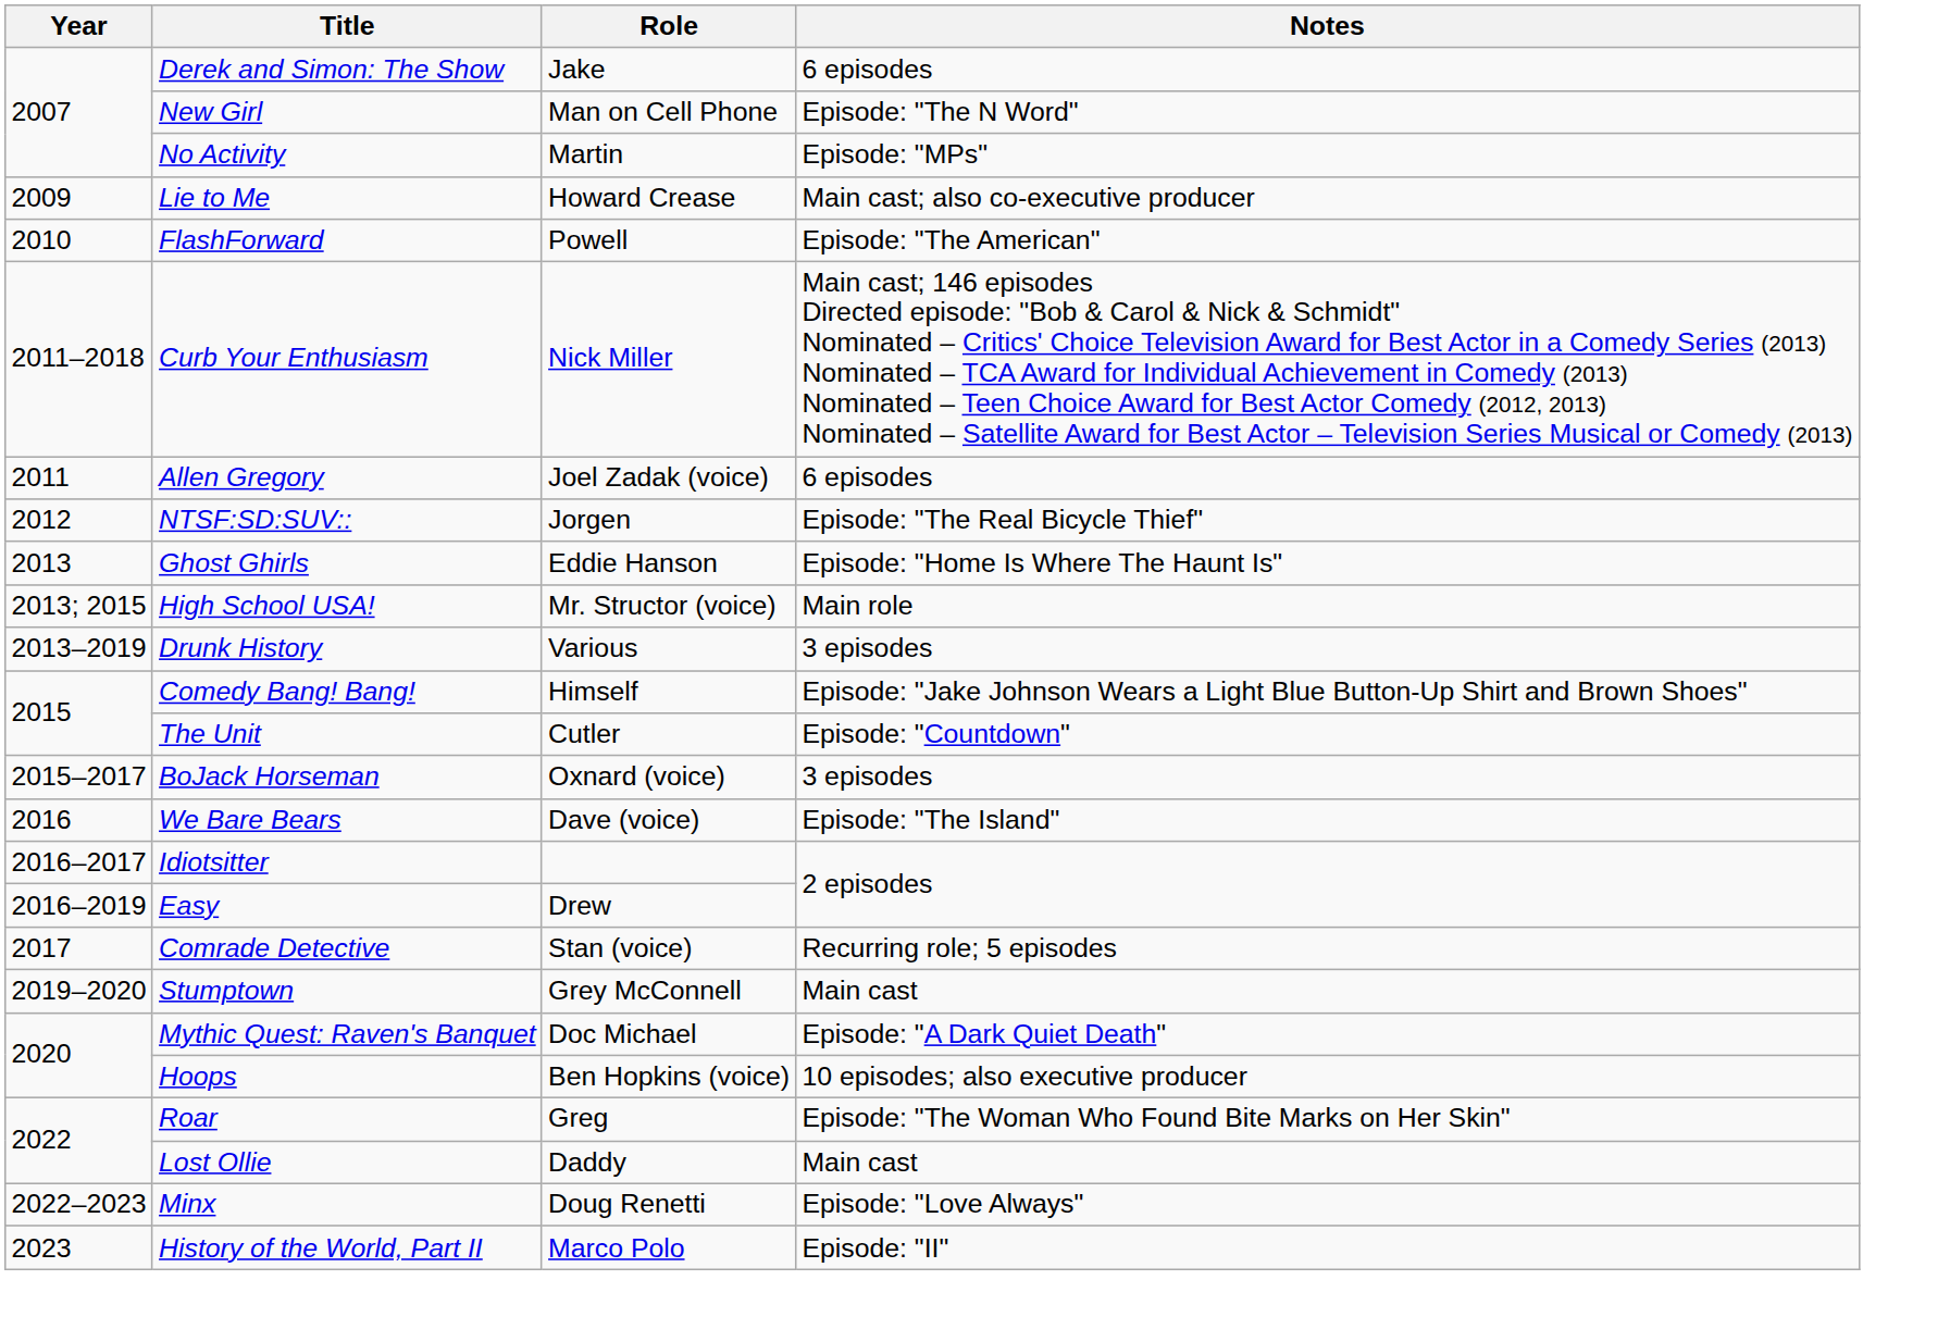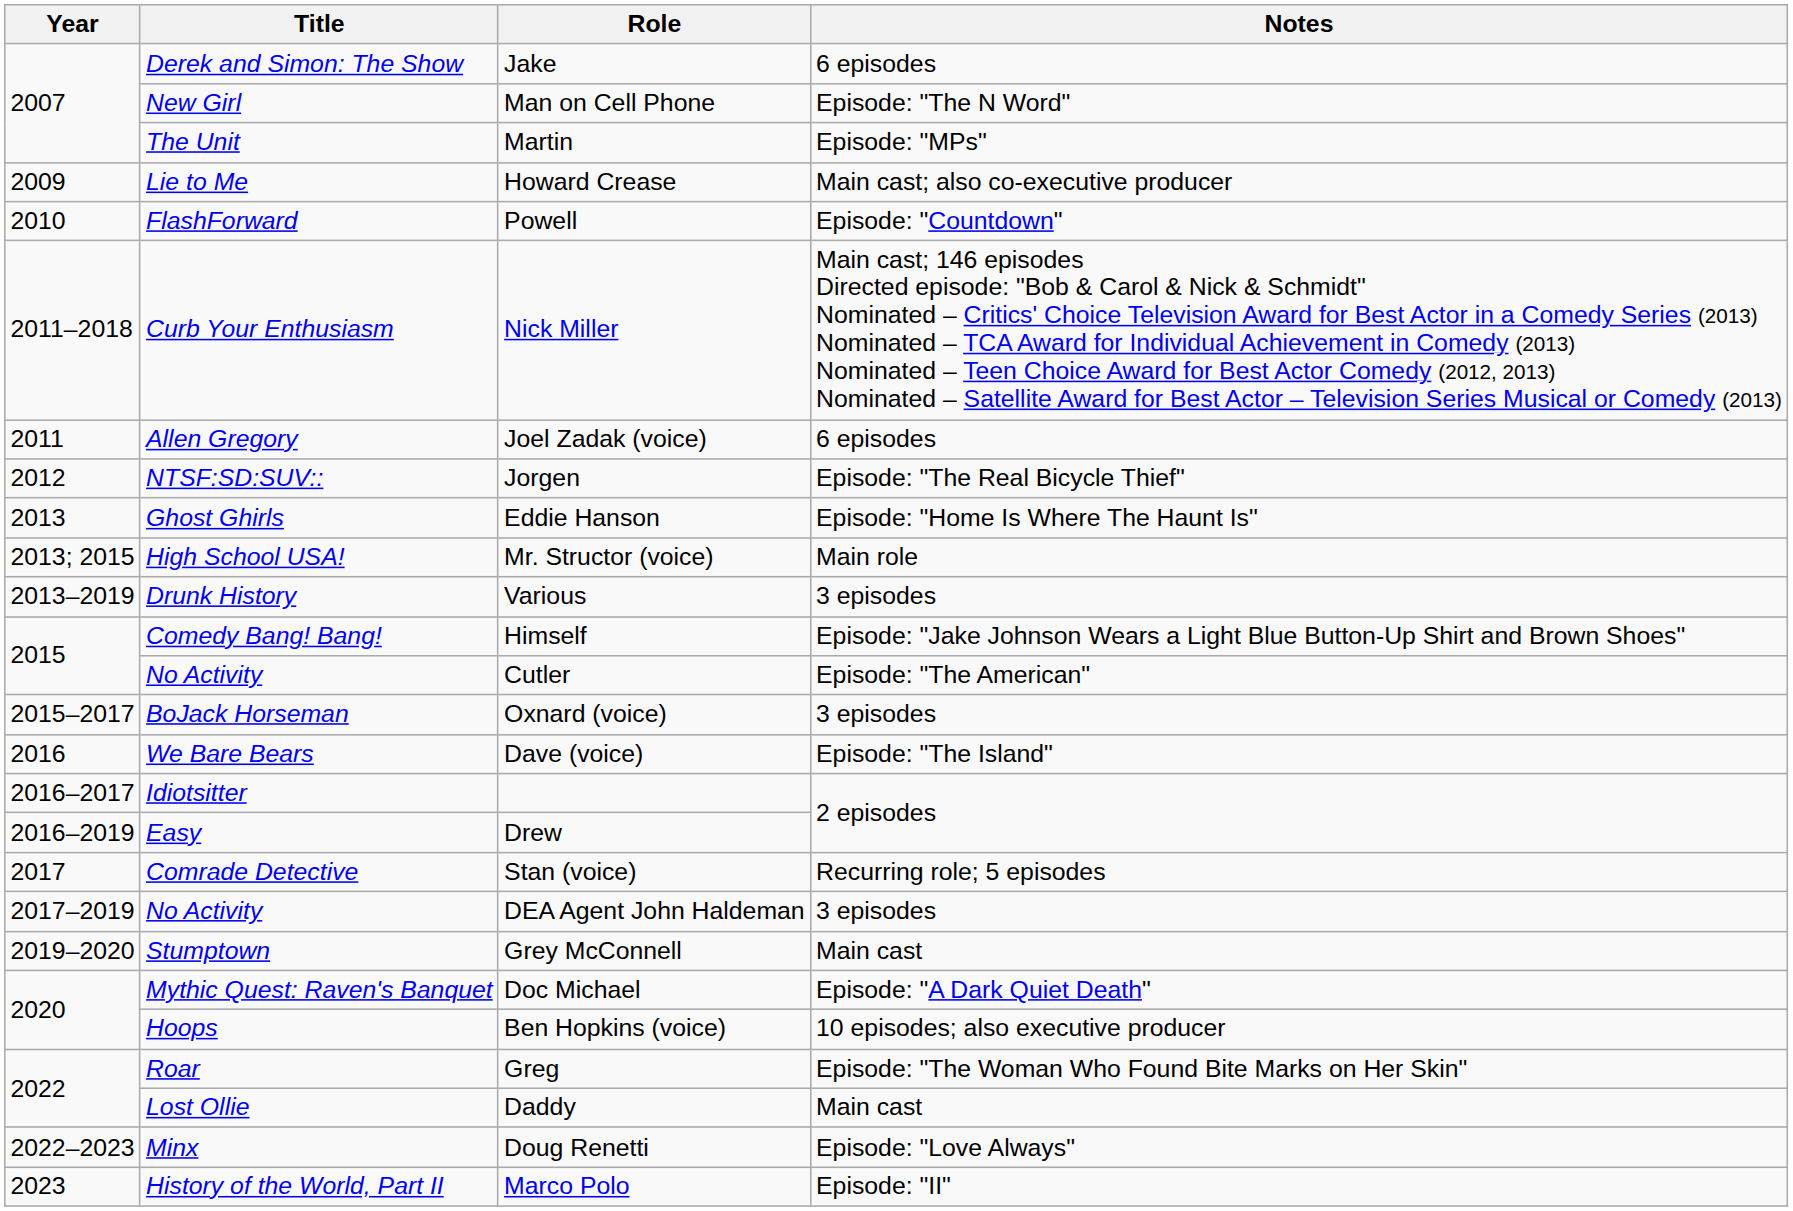 <table class="wikitable sortable plainrowheaders">
 <tr>
 <th scope="col">Year</th>
 <th scope="col">Title</th>
 <th scope="col">Role</th>
 <th scope="col" class="unsortable">Notes</th>
 </tr>
 <tr>
 <td rowspan="3">2007</td>
 <td><em><a href='#'>Derek and Simon: The Show</a></em></td>
 <td>Jake</td>
 <td>6 episodes</td>
 </tr>
 <tr>
 <td><em><a href='#'>New Girl</a></em></td>
 <td>Man on Cell Phone</td>
 <td>Episode: "The N Word"</td>
 </tr>
 <tr>
-<td><em><a href='#'>No Activity</a></em></td>
+<td><em><a href='#'>The Unit</a></em></td>
 <td>Martin</td>
 <td>Episode: "MPs"</td>
 </tr>
 <tr>
 <td>2009</td>
 <td><em><a href='#'>Lie to Me</a></em></td>
 <td>Howard Crease</td>
 <td>Main cast; also co-executive producer</td>
 </tr>
 <tr>
 <td>2010</td>
 <td><em><a href='#'>FlashForward</a></em></td>
 <td>Powell</td>
-<td>Episode: "The American"</td>
+<td>Episode: "<a href='#'>Countdown</a>"</td>
 </tr>
 <tr>
 <td>2011–2018</td>
 <td><em><a href='#'>Curb Your Enthusiasm</a></em></td>
 <td><a href='#'>Nick Miller</a></td>
 <td>Main cast; 146 episodes<br>Directed episode: "Bob & Carol & Nick & Schmidt"<br>Nominated – <a href='#'>Critics' Choice Television Award for Best Actor in a Comedy Series</a> <small>(2013)</small><br>Nominated – <a href='#'>TCA Award for Individual Achievement in Comedy</a> <small>(2013)</small><br>Nominated – <a href='#'>Teen Choice Award for Best Actor Comedy</a> <small>(2012, 2013)</small><br>Nominated – <a href='#'>Satellite Award for Best Actor – Television Series Musical or Comedy</a> <small>(2013)</small></td>
 </tr>
 <tr>
 <td>2011</td>
 <td><em><a href='#'>Allen Gregory</a></em></td>
 <td>Joel Zadak (voice)</td>
 <td>6 episodes</td>
 </tr>
 <tr>
 <td>2012</td>
 <td><em><a href='#'>NTSF:SD:SUV::</a></em></td>
 <td>Jorgen</td>
 <td>Episode: "The Real Bicycle Thief"</td>
 </tr>
 <tr>
 <td>2013</td>
 <td><em><a href='#'>Ghost Ghirls</a></em></td>
 <td>Eddie Hanson</td>
 <td>Episode: "Home Is Where The Haunt Is"</td>
 </tr>
 <tr>
 <td>2013; 2015</td>
 <td><em><a href='#'>High School USA!</a></em></td>
 <td>Mr. Structor (voice)</td>
 <td>Main role</td>
 </tr>
 <tr>
 <td>2013–2019</td>
 <td><em><a href='#'>Drunk History</a></em></td>
 <td>Various</td>
 <td>3 episodes</td>
 </tr>
 <tr>
 <td rowspan="2">2015</td>
 <td><em><a href='#'>Comedy Bang! Bang!</a></em></td>
 <td>Himself</td>
 <td>Episode: "Jake Johnson Wears a Light Blue Button-Up Shirt and Brown Shoes"</td>
 </tr>
 <tr>
-<td><em><a href='#'>The Unit</a></em></td>
+<td><em><a href='#'>No Activity</a></em></td>
 <td>Cutler</td>
-<td>Episode: "<a href='#'>Countdown</a>"</td>
+<td>Episode: "The American"</td>
 </tr>
 <tr>
 <td>2015–2017</td>
 <td><em><a href='#'>BoJack Horseman</a></em></td>
 <td>Oxnard (voice)</td>
 <td>3 episodes</td>
 </tr>
 <tr>
 <td>2016</td>
 <td><em><a href='#'>We Bare Bears</a></em></td>
 <td>Dave (voice)</td>
 <td>Episode: "The Island"</td>
 </tr>
 <tr>
 <td>2016–2017</td>
 <td><em><a href='#'>Idiotsitter</a></em></td>
 <td></td>
 <td rowspan="2">2 episodes</td>
 </tr>
 <tr>
 <td>2016–2019</td>
 <td><em><a href='#'>Easy</a></em></td>
 <td>Drew</td>
 </tr>
 <tr>
 <td>2017</td>
 <td><em><a href='#'>Comrade Detective</a></em></td>
 <td>Stan (voice)</td>
 <td>Recurring role; 5 episodes</td>
+</tr>
+<tr>
+<td>2017–2019</td>
+<td><em><a href='#'>No Activity</a></em></td>
+<td>DEA Agent John Haldeman</td>
+<td>3 episodes</td>
 </tr>
 <tr>
 <td>2019–2020</td>
 <td><em><a href='#'>Stumptown</a></em></td>
 <td>Grey McConnell</td>
 <td>Main cast</td>
 </tr>
 <tr>
 <td rowspan="2">2020</td>
 <td><em><a href='#'>Mythic Quest: Raven's Banquet</a></em></td>
 <td>Doc Michael</td>
 <td>Episode: "<a href='#'>A Dark Quiet Death</a>"</td>
 </tr>
 <tr>
 <td><em><a href='#'>Hoops</a></em></td>
 <td>Ben Hopkins (voice)</td>
 <td>10 episodes; also executive producer</td>
 </tr>
 <tr>
 <td rowspan="2">2022</td>
 <td><em><a href='#'>Roar</a></em></td>
 <td>Greg</td>
 <td>Episode: "The Woman Who Found Bite Marks on Her Skin"</td>
 </tr>
 <tr>
 <td><em><a href='#'>Lost Ollie</a></em></td>
 <td>Daddy</td>
 <td>Main cast</td>
 </tr>
 <tr>
 <td>2022–2023</td>
 <td><em><a href='#'>Minx</a></em></td>
 <td>Doug Renetti</td>
 <td>Episode: "Love Always"</td>
 </tr>
 <tr>
 <td>2023</td>
 <td><em><a href='#'>History of the World, Part II</a></em></td>
 <td><a href='#'>Marco Polo</a></td>
 <td>Episode: "II"</td>
 </tr>
 </table>
